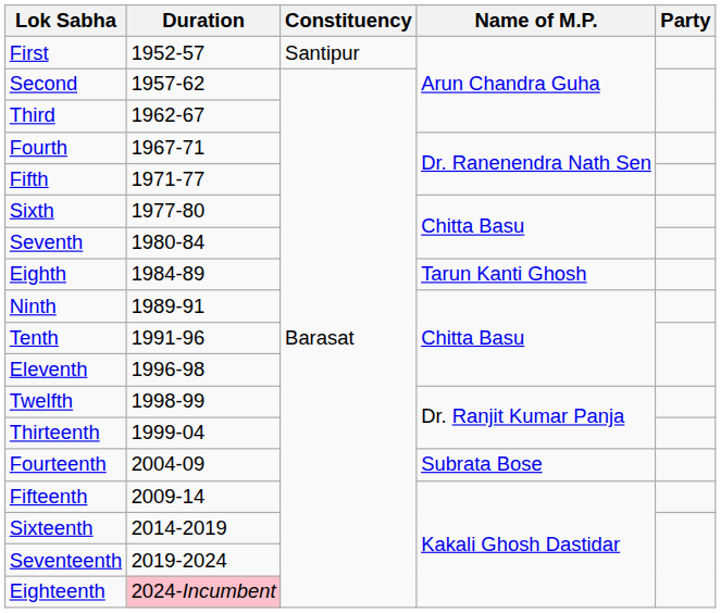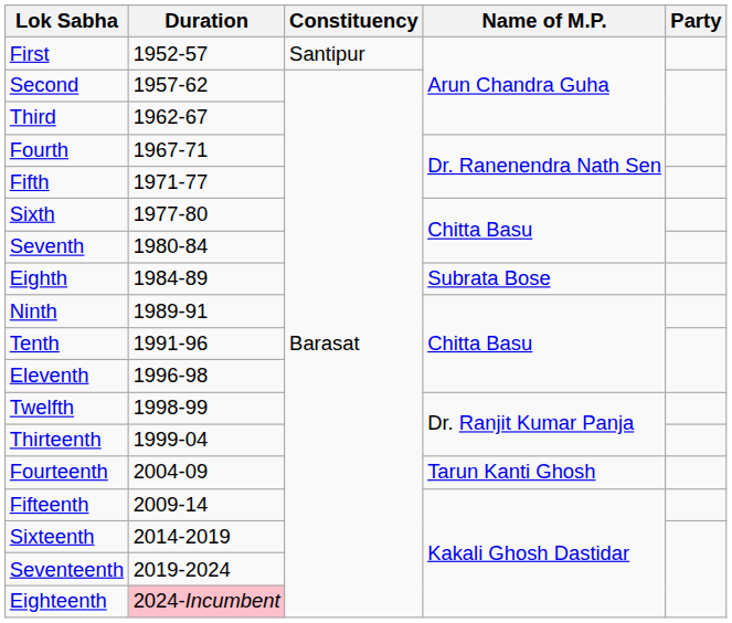 <table class="wikitable">
 <tr>
 <th>Lok Sabha</th>
 <th>Duration</th>
 <th>Constituency</th>
 <th>Name of M.P.</th>
 <th colspan=2>Party</th>
 </tr>
 <tr>
 <td><a href='#'>First</a></td>
 <td>1952-57</td>
 <td>Santipur</td>
 <td rowspan=3><a href='#'>Arun Chandra Guha</a></td>
 <td></td>
 </tr>
 <tr>
 <td><a href='#'>Second</a></td>
 <td>1957-62</td>
 <td rowspan=17>Barasat</td>
 </tr>
 <tr>
 <td><a href='#'>Third</a></td>
 <td>1962-67</td>
 </tr>
 <tr>
 <td><a href='#'>Fourth</a></td>
 <td>1967-71</td>
 <td rowspan=2><a href='#'>Dr. Ranenendra Nath Sen</a></td>
 <td></td>
 </tr>
 <tr>
 <td><a href='#'>Fifth</a></td>
 <td>1971-77</td>
 </tr>
 <tr>
 <td><a href='#'>Sixth</a></td>
 <td>1977-80</td>
 <td rowspan=2><a href='#'>Chitta Basu</a></td>
 <td></td>
 </tr>
 <tr>
 <td><a href='#'>Seventh</a></td>
 <td>1980-84</td>
 </tr>
 <tr>
 <td><a href='#'>Eighth</a></td>
 <td>1984-89</td>
-<td><a href='#'>Tarun Kanti Ghosh</a></td>
+<td><a href='#'>Subrata Bose</a></td>
 <td></td>
 </tr>
 <tr>
 <td><a href='#'>Ninth</a></td>
 <td>1989-91</td>
 <td rowspan=3><a href='#'>Chitta Basu</a></td>
 <td></td>
 </tr>
 <tr>
 <td><a href='#'>Tenth</a></td>
 <td>1991-96</td>
 </tr>
 <tr>
 <td><a href='#'>Eleventh</a></td>
 <td>1996-98</td>
 </tr>
 <tr>
 <td><a href='#'>Twelfth</a></td>
 <td>1998-99</td>
 <td rowspan=2>Dr. <a href='#'>Ranjit Kumar Panja</a></td>
 <td></td>
 </tr>
 <tr>
 <td><a href='#'>Thirteenth</a></td>
 <td>1999-04</td>
 </tr>
 <tr>
 <td><a href='#'>Fourteenth</a></td>
 <td>2004-09</td>
-<td><a href='#'>Subrata Bose</a></td>
+<td><a href='#'>Tarun Kanti Ghosh</a></td>
 <td></td>
 </tr>
 <tr>
 <td><a href='#'>Fifteenth</a></td>
 <td>2009-14</td>
 <td rowspan=4><a href='#'>Kakali Ghosh Dastidar</a></td>
 <td></td>
 </tr>
 <tr>
 <td><a href='#'>Sixteenth</a></td>
 <td>2014-2019</td>
 </tr>
 <tr>
 <td><a href='#'>Seventeenth</a></td>
 <td>2019-2024</td>
 </tr>
 <tr>
 <td><a href='#'>Eighteenth</a></td>
 <td style="background: pink;">2024-<em>Incumbent</em></td>
 </tr>
 </table>
